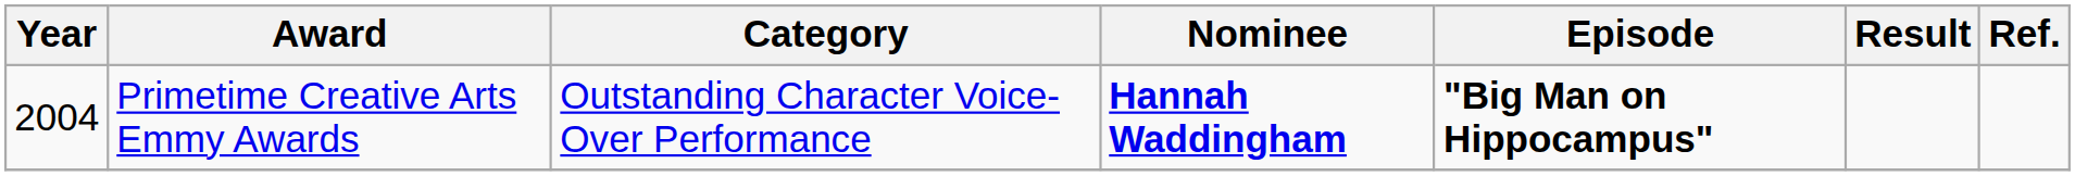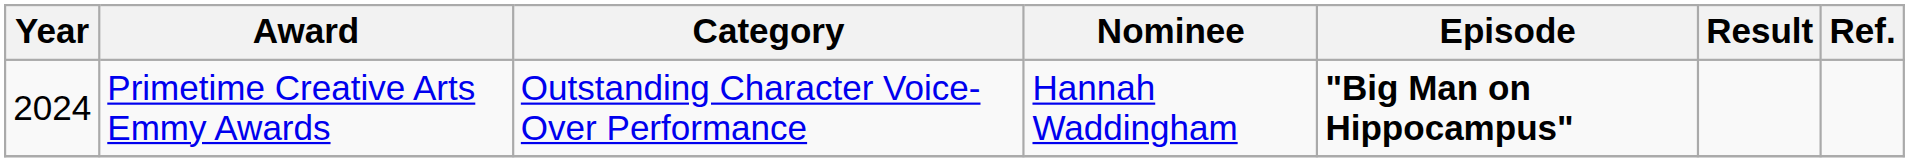 <table class="wikitable sortable">
 <tr>
 <th>Year</th>
 <th>Award</th>
 <th>Category</th>
 <th>Nominee</th>
 <th>Episode</th>
 <th>Result</th>
 <th>Ref.</th>
 </tr>
 <tr>
-<td align="center">2004</td>
+<td align="center">2024</td>
 <td><a href='#'>Primetime Creative Arts Emmy Awards</a></td>
 <td><a href='#'>Outstanding Character Voice-Over Performance</a></td>
-<td><strong><a href='#'>Hannah Waddingham</a></strong></td>
+<td><a href='#'>Hannah Waddingham</a></td>
 <td><strong>"Big Man on Hippocampus"</strong></td>
 <td></td>
 <td align="center"></td>
 </tr>
 <tr>
 </tr>
 </table>
